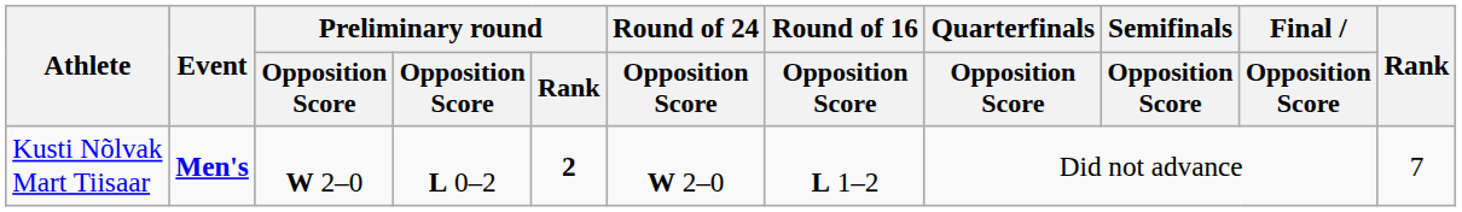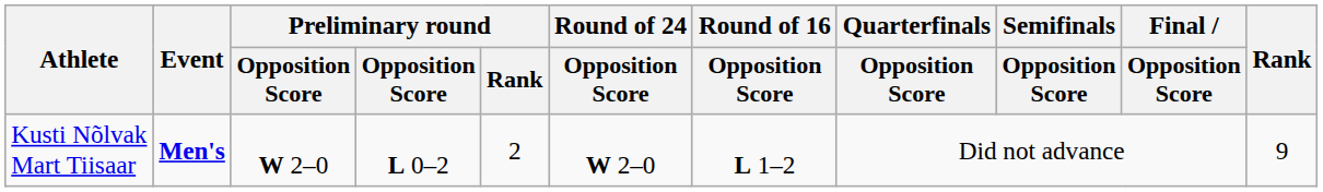 <table class=wikitable style=font-size:90%;text-align:center>
 <tr>
 <th rowspan=2>Athlete</th>
 <th rowspan=2>Event</th>
 <th colspan=3>Preliminary round</th>
 <th>Round of 24</th>
 <th>Round of 16</th>
 <th>Quarterfinals</th>
 <th>Semifinals</th>
 <th>Final / </th>
 <th rowspan=2>Rank</th>
 </tr>
 <tr style=font-size:95%>
 <th>Opposition<br>Score</th>
 <th>Opposition<br>Score</th>
 <th>Rank</th>
 <th>Opposition<br>Score</th>
 <th>Opposition<br>Score</th>
 <th>Opposition<br>Score</th>
 <th>Opposition<br>Score</th>
 <th>Opposition<br>Score</th>
 </tr>
 <tr>
 <td align=left><a href='#'>Kusti Nõlvak</a><br><a href='#'>Mart Tiisaar</a></td>
 <td align=left><strong><a href='#'>Men's</a></strong></td>
 <td><br><strong>W</strong> 2–0</td>
 <td><br><strong>L</strong> 0–2</td>
-<td><strong>2</strong></td>
+<td>2</td>
 <td><br><strong>W</strong> 2–0</td>
 <td><br><strong>L</strong> 1–2</td>
 <td colspan=3>Did not advance</td>
-<td>7</td>
+<td>9</td>
 </tr>
 </table>
